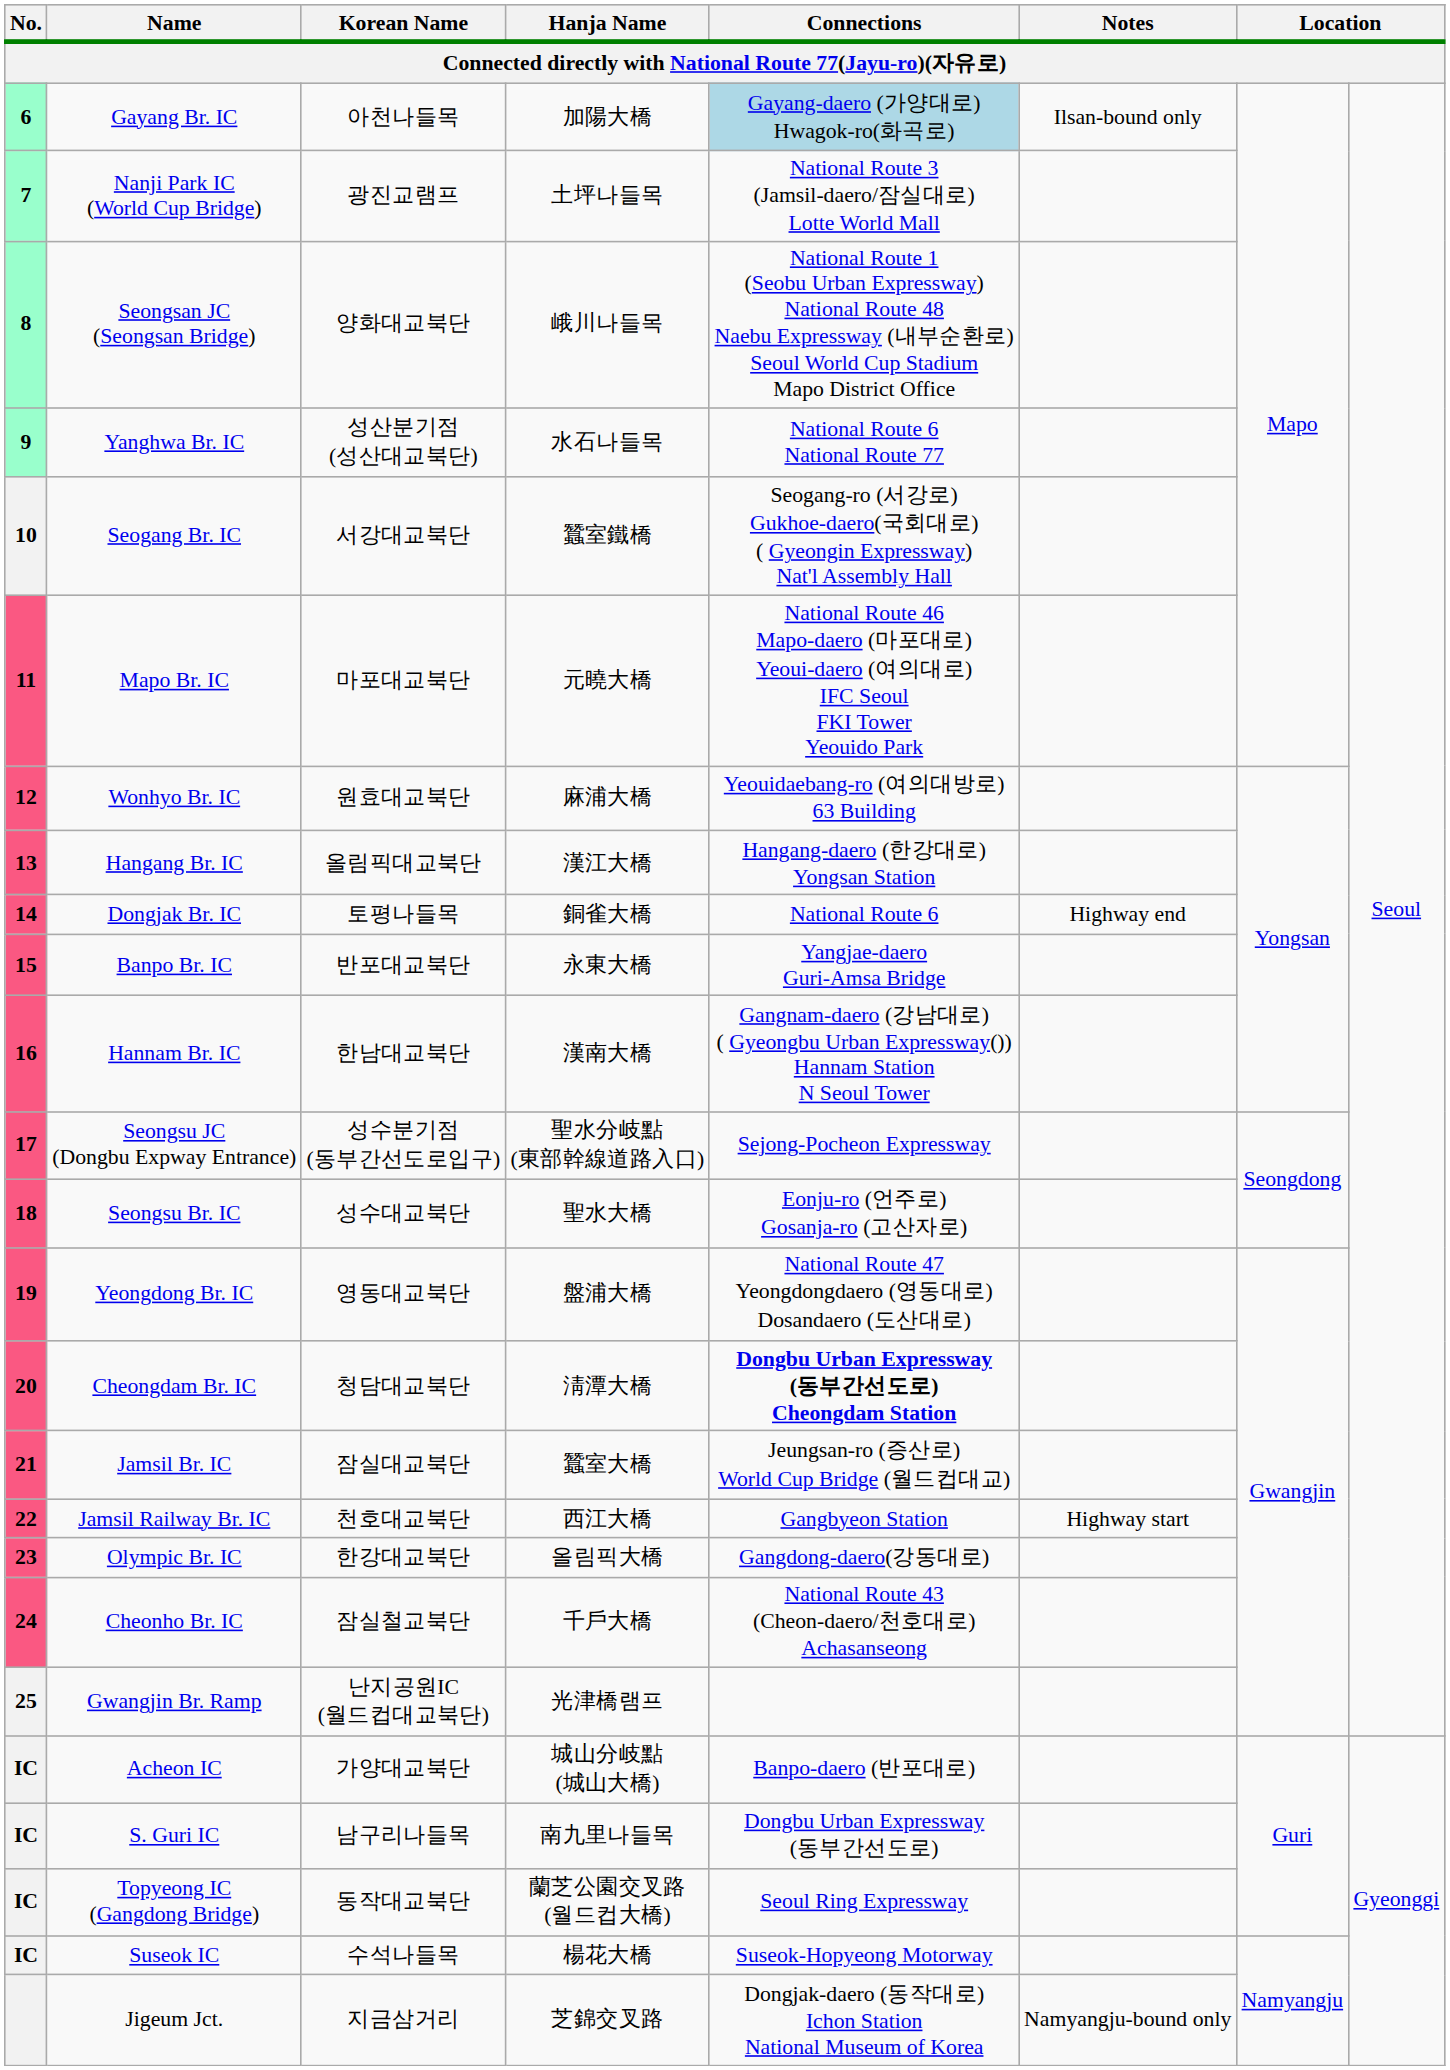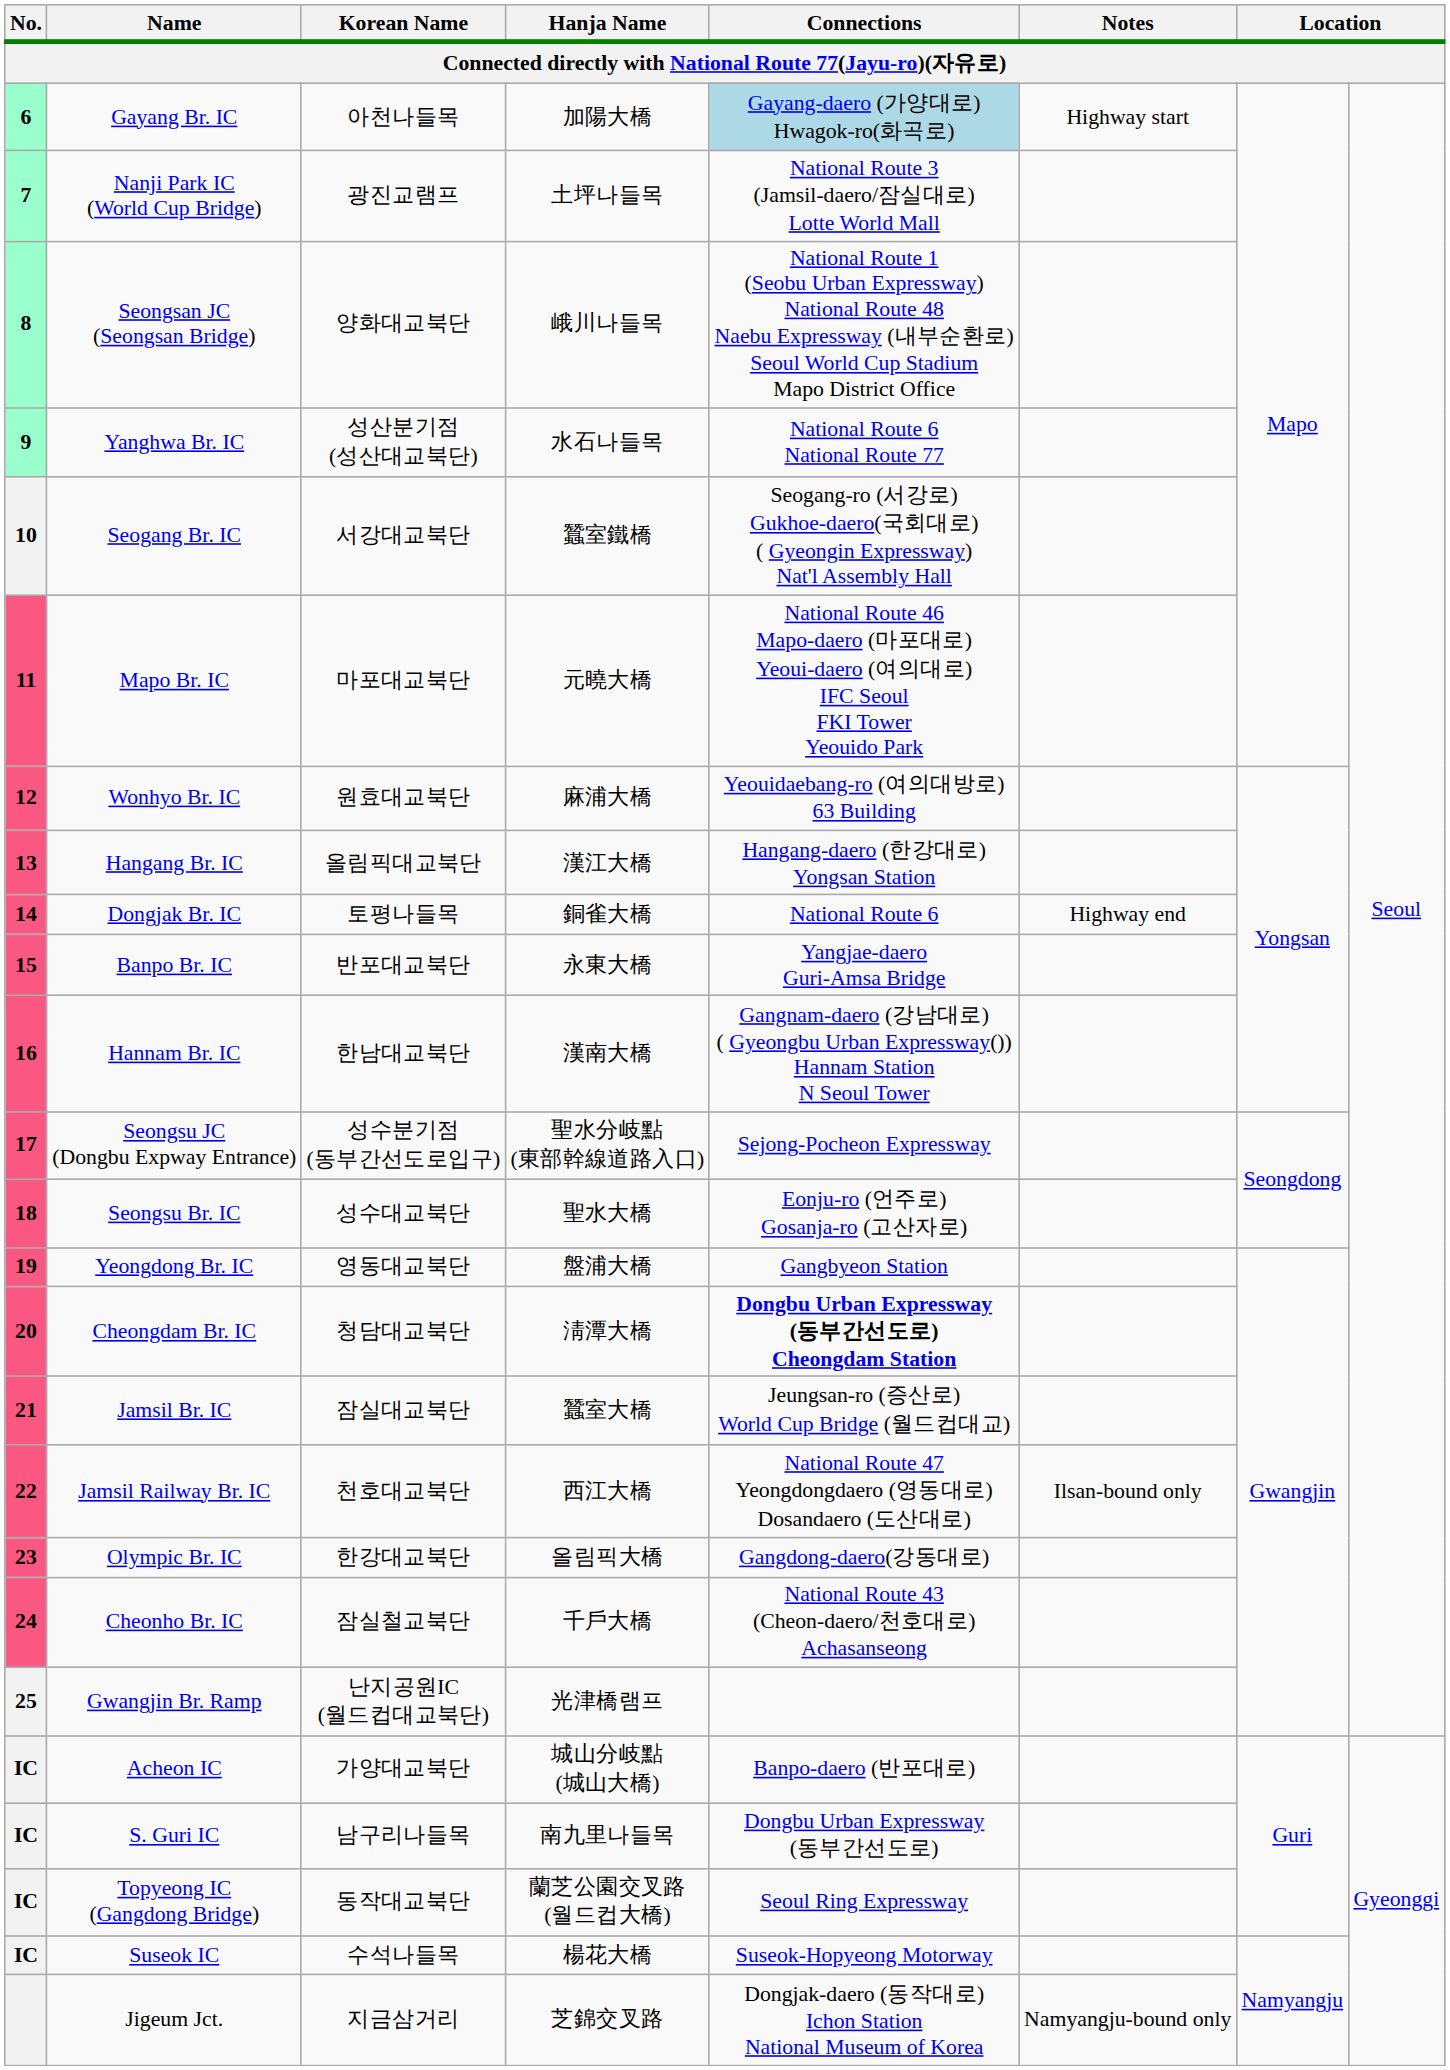 <table class="wikitable" style="font-size: 85%; text-align: center;">
 <tr style="border-bottom:solid 0.25em green;">
 <th>No.</th>
 <th>Name</th>
 <th>Korean Name</th>
 <th>Hanja Name</th>
 <th>Connections</th>
 <th>Notes</th>
 <th colspan="2">Location</th>
 </tr>
 <tr>
 <th colspan="8">Connected directly with  <a href='#'>National Route 77</a>(<a href='#'>Jayu-ro</a>)(자유로)</th>
 </tr>
 <tr>
 <th style="background-color: #99ffcc;">6</th>
 <td><a href='#'>Gayang Br. IC</a></td>
 <td>아천나들목</td>
 <td>加陽大橋</td>
 <td style="background: lightblue;"><a href='#'>Gayang-daero</a> (가양대로)<br>Hwagok-ro(화곡로)</td>
-<td>Ilsan-bound only</td>
+<td>Highway start</td>
 <td rowspan="6"><a href='#'>Mapo</a></td>
 <td rowspan="20"><a href='#'>Seoul</a></td>
 </tr>
 <tr>
 <th style="background-color: #99ffcc;">7</th>
 <td><a href='#'>Nanji Park IC</a><br>(<a href='#'>World Cup Bridge</a>)</td>
 <td>광진교램프</td>
 <td>土坪나들목</td>
 <td> <a href='#'>National Route 3</a><br>(Jamsil-daero/잠실대로)<br><a href='#'>Lotte World Mall</a></td>
 <td></td>
 </tr>
 <tr>
 <th style="background-color: #99ffcc;">8</th>
 <td><a href='#'>Seongsan JC</a><br>(<a href='#'>Seongsan Bridge</a>)</td>
 <td>양화대교북단</td>
 <td>峨川나들목</td>
 <td> <a href='#'>National Route 1</a><br>(<a href='#'>Seobu Urban Expressway</a>)<br> <a href='#'>National Route 48</a><br> <a href='#'>Naebu Expressway</a> (내부순환로)<br><a href='#'>Seoul World Cup Stadium</a><br>Mapo District Office</td>
 <td></td>
 </tr>
 <tr>
 <th style="background-color: #99ffcc;">9</th>
 <td><a href='#'>Yanghwa Br. IC</a></td>
 <td>성산분기점<br>(성산대교북단)</td>
 <td>水石나들목</td>
 <td> <a href='#'>National Route 6</a><br> <a href='#'>National Route 77</a></td>
 <td></td>
 </tr>
 <tr>
 <th>10</th>
 <td><a href='#'>Seogang Br. IC</a></td>
 <td>서강대교북단</td>
 <td>蠶室鐵橋</td>
 <td>Seogang-ro (서강로)<br> <a href='#'>Gukhoe-daero</a>(국회대로)<br>( <a href='#'>Gyeongin Expressway</a>)<br><a href='#'>Nat'l Assembly Hall</a></td>
 <td></td>
 </tr>
 <tr>
 <th style="background-color: #FA5882;">11</th>
 <td><a href='#'>Mapo Br. IC</a></td>
 <td>마포대교북단</td>
 <td>元曉大橋</td>
 <td> <a href='#'>National Route 46</a><br><a href='#'>Mapo-daero</a> (마포대로)<br><a href='#'>Yeoui-daero</a> (여의대로)<br><a href='#'>IFC Seoul</a><br><a href='#'>FKI Tower</a><br><a href='#'>Yeouido Park</a></td>
 <td></td>
 </tr>
 <tr>
 <th style="background-color: #FA5882;">12</th>
 <td><a href='#'>Wonhyo Br. IC</a></td>
 <td>원효대교북단</td>
 <td>麻浦大橋</td>
 <td><a href='#'>Yeouidaebang-ro</a> (여의대방로)<br><a href='#'>63 Building</a></td>
 <td></td>
 <td rowspan="5"><a href='#'>Yongsan</a></td>
 </tr>
 <tr>
 <th style="background-color: #FA5882;">13</th>
 <td><a href='#'>Hangang Br. IC</a></td>
 <td>올림픽대교북단</td>
 <td>漢江大橋</td>
 <td><a href='#'>Hangang-daero</a> (한강대로)<br><a href='#'>Yongsan Station</a></td>
 <td></td>
 </tr>
 <tr>
 <th style="background-color: #FA5882;">14</th>
 <td><a href='#'>Dongjak Br. IC</a></td>
 <td>토평나들목</td>
 <td>銅雀大橋</td>
 <td> <a href='#'>National Route 6</a></td>
 <td>Highway end</td>
 </tr>
 <tr>
 <th style="background-color: #FA5882;">15</th>
 <td><a href='#'>Banpo Br. IC</a></td>
 <td>반포대교북단</td>
 <td>永東大橋</td>
 <td><a href='#'>Yangjae-daero</a><br><a href='#'>Guri-Amsa Bridge</a></td>
 <td></td>
 </tr>
 <tr>
 <th style="background-color: #FA5882;">16</th>
 <td><a href='#'>Hannam Br. IC</a></td>
 <td>한남대교북단</td>
 <td>漢南大橋</td>
 <td><a href='#'>Gangnam-daero</a> (강남대로)<br>( <a href='#'>Gyeongbu Urban Expressway</a>())<br><a href='#'>Hannam Station</a><br><a href='#'>N Seoul Tower</a></td>
 <td></td>
 </tr>
 <tr>
 <th style="background-color: #FA5882;">17</th>
 <td><a href='#'>Seongsu JC</a><br>(Dongbu Expway Entrance)</td>
 <td>성수분기점<br>(동부간선도로입구)</td>
 <td>聖水分岐點<br>(東部幹線道路入口)</td>
 <td> <a href='#'>Sejong-Pocheon Expressway</a></td>
 <td></td>
 <td rowspan="2"><a href='#'>Seongdong</a></td>
 </tr>
 <tr>
 <th style="background-color: #FA5882;">18</th>
 <td><a href='#'>Seongsu Br. IC</a></td>
 <td>성수대교북단</td>
 <td>聖水大橋</td>
 <td><a href='#'>Eonju-ro</a> (언주로)<br><a href='#'>Gosanja-ro</a> (고산자로)</td>
 <td></td>
 </tr>
 <tr>
 <th style="background-color: #FA5882;">19</th>
 <td><a href='#'>Yeongdong Br. IC</a></td>
 <td>영동대교북단</td>
 <td>盤浦大橋</td>
-<td> <a href='#'>National Route 47</a><br>Yeongdongdaero (영동대로)<br>Dosandaero (도산대로)</td>
+<td><a href='#'>Gangbyeon Station</a></td>
 <td></td>
 <td rowspan="7"><a href='#'>Gwangjin</a></td>
 </tr>
 <tr>
 <th style="background-color: #FA5882;">20</th>
 <td><a href='#'>Cheongdam Br. IC</a></td>
 <td>청담대교북단</td>
 <td>淸潭大橋</td>
 <td><strong> <a href='#'>Dongbu Urban Expressway</a><br>(동부간선도로)<br><a href='#'>Cheongdam Station</a></strong></td>
 <td></td>
 </tr>
 <tr>
 <th style="background-color: #FA5882;">21</th>
 <td><a href='#'>Jamsil Br. IC</a></td>
 <td>잠실대교북단</td>
 <td>蠶室大橋</td>
 <td>Jeungsan-ro (증산로)<br><a href='#'>World Cup Bridge</a> (월드컵대교)</td>
 <td></td>
 </tr>
 <tr>
 <th style="background-color: #FA5882;">22</th>
 <td><a href='#'>Jamsil Railway Br. IC</a></td>
 <td>천호대교북단</td>
 <td>西江大橋</td>
-<td><a href='#'>Gangbyeon Station</a></td>
-<td>Highway start</td>
+<td> <a href='#'>National Route 47</a><br>Yeongdongdaero (영동대로)<br>Dosandaero (도산대로)</td>
+<td>Ilsan-bound only</td>
 </tr>
 <tr>
 <th style="background-color: #FA5882;">23</th>
 <td><a href='#'>Olympic Br. IC</a></td>
 <td>한강대교북단</td>
 <td>올림픽大橋</td>
 <td><a href='#'>Gangdong-daero</a>(강동대로)</td>
 <td></td>
 </tr>
 <tr>
 <th style="background-color: #FA5882;">24</th>
 <td><a href='#'>Cheonho Br. IC</a></td>
 <td>잠실철교북단</td>
 <td>千戶大橋</td>
 <td> <a href='#'>National Route 43</a><br>(Cheon-daero/천호대로)<br><a href='#'>Achasanseong</a></td>
 <td></td>
 </tr>
 <tr>
 <th>25</th>
 <td><a href='#'>Gwangjin Br. Ramp</a></td>
 <td>난지공원IC<br>(월드컵대교북단)</td>
 <td>光津橋램프</td>
 <td></td>
 <td></td>
 </tr>
 <tr>
 <th>IC</th>
 <td><a href='#'>Acheon IC</a></td>
 <td>가양대교북단</td>
 <td>城山分岐點<br>(城山大橋)</td>
 <td><a href='#'>Banpo-daero</a> (반포대로)</td>
 <td></td>
 <td rowspan="3"><a href='#'>Guri</a></td>
 <td rowspan="5"><a href='#'>Gyeonggi</a></td>
 </tr>
 <tr>
 <th>IC</th>
 <td><a href='#'>S. Guri IC</a></td>
 <td>남구리나들목</td>
 <td>南九里나들목</td>
 <td> <a href='#'>Dongbu Urban Expressway</a><br>(동부간선도로)</td>
 <td></td>
 </tr>
 <tr>
 <th>IC</th>
 <td><a href='#'>Topyeong IC</a><br>(<a href='#'>Gangdong Bridge</a>)</td>
 <td>동작대교북단</td>
 <td>蘭芝公園交叉路<br>(월드컵大橋)</td>
 <td> <a href='#'>Seoul Ring Expressway</a></td>
 <td></td>
 </tr>
 <tr>
 <th>IC</th>
 <td><a href='#'>Suseok IC</a></td>
 <td>수석나들목</td>
 <td>楊花大橋</td>
 <td> <a href='#'>Suseok-Hopyeong Motorway</a></td>
 <td></td>
 <td rowspan="2"><a href='#'>Namyangju</a></td>
 </tr>
 <tr>
 <th></th>
 <td>Jigeum Jct.</td>
 <td>지금삼거리</td>
 <td>芝錦交叉路</td>
 <td>Dongjak-daero (동작대로)<br><a href='#'>Ichon Station</a><br><a href='#'>National Museum of Korea</a></td>
 <td>Namyangju-bound only</td>
 </tr>
 </table>
